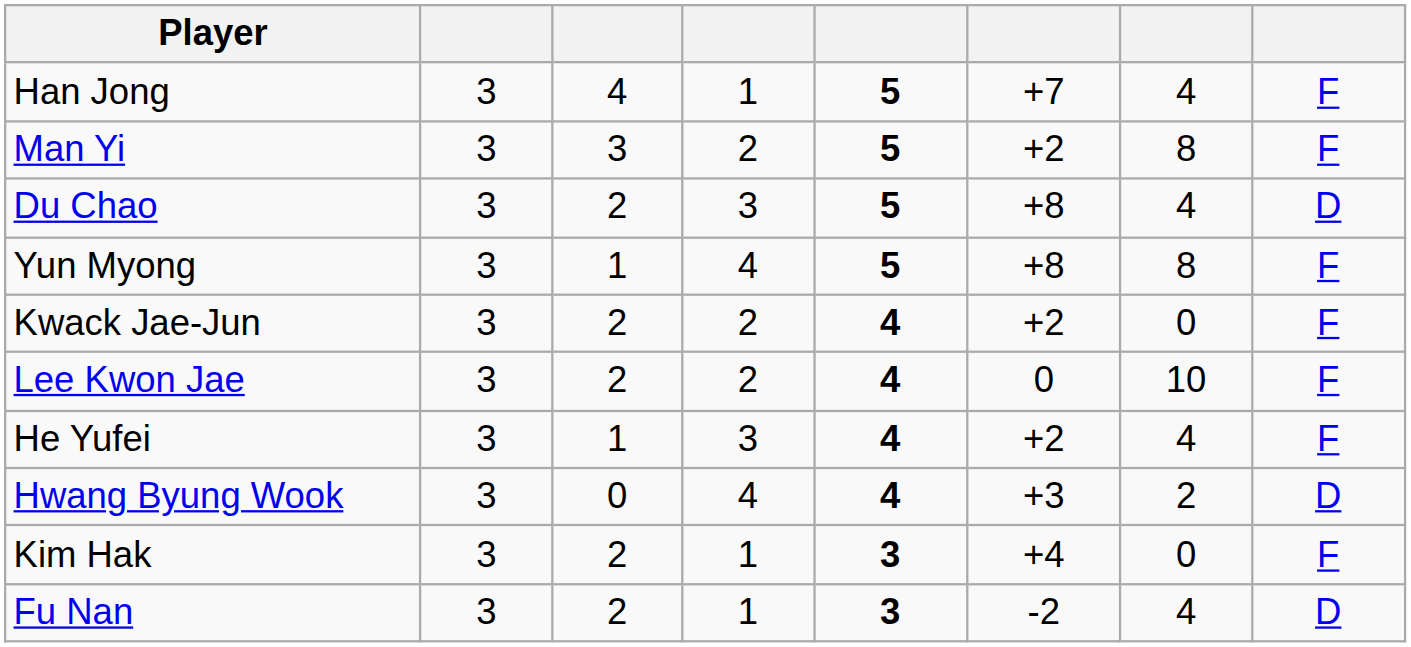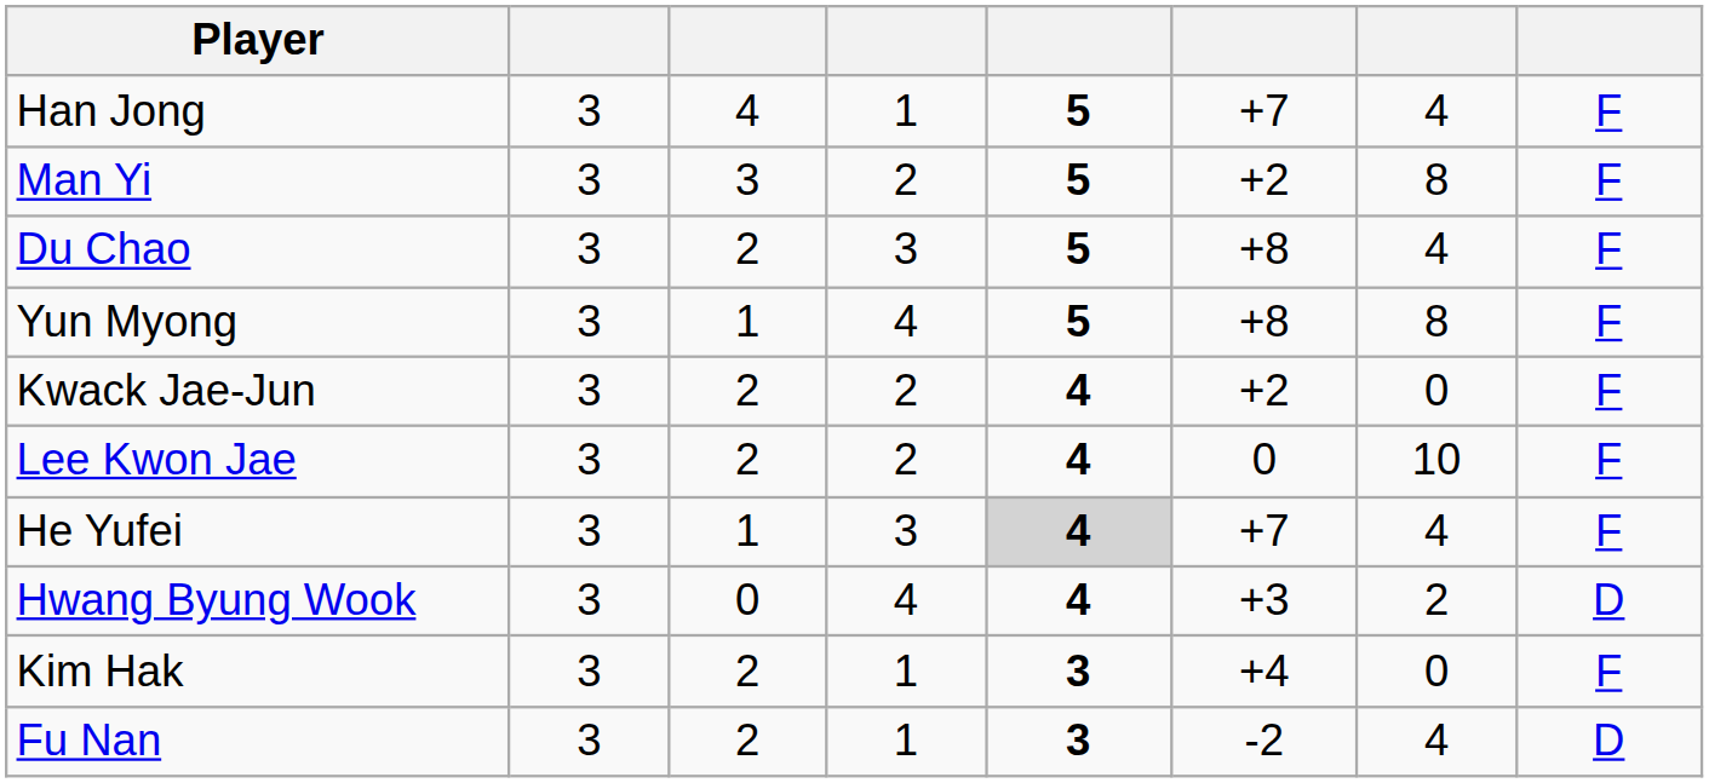 <table class="wikitable sortable" style="text-align:center;">
 <tr>
 <th width="175px">Player</th>
 <th width="50px"></th>
 <th width="50px"></th>
 <th width="50px"></th>
 <th width="60px"></th>
 <th width="60px"></th>
 <th width="50px"></th>
 <th width="60px"></th>
 </tr>
 <tr>
 <td style="text-align:left;"> Han Jong</td>
 <td>3</td>
 <td>4</td>
 <td>1</td>
 <td><strong>5</strong></td>
 <td>+7</td>
 <td>4</td>
 <td><a href='#'>F</a></td>
 </tr>
 <tr>
 <td style="text-align:left;"> <a href='#'>Man Yi</a></td>
 <td>3</td>
 <td>3</td>
 <td>2</td>
 <td><strong>5</strong></td>
 <td>+2</td>
 <td>8</td>
 <td><a href='#'>F</a></td>
 </tr>
 <tr>
 <td style="text-align:left;"> <a href='#'>Du Chao</a></td>
 <td>3</td>
 <td>2</td>
 <td>3</td>
 <td><strong>5</strong></td>
 <td>+8</td>
 <td>4</td>
-<td><a href='#'>D</a></td>
+<td><a href='#'>F</a></td>
 </tr>
 <tr>
 <td style="text-align:left;"> Yun Myong</td>
 <td>3</td>
 <td>1</td>
 <td>4</td>
 <td><strong>5</strong></td>
 <td>+8</td>
 <td>8</td>
 <td><a href='#'>F</a></td>
 </tr>
 <tr>
 <td style="text-align:left;"> Kwack Jae-Jun</td>
 <td>3</td>
 <td>2</td>
 <td>2</td>
 <td><strong>4</strong></td>
 <td>+2</td>
 <td>0</td>
 <td><a href='#'>F</a></td>
 </tr>
 <tr>
 <td style="text-align:left;"> <a href='#'>Lee Kwon Jae</a></td>
 <td>3</td>
 <td>2</td>
 <td>2</td>
 <td><strong>4</strong></td>
 <td>0</td>
 <td>10</td>
 <td><a href='#'>F</a></td>
 </tr>
 <tr>
 <td style="text-align:left;"> He Yufei</td>
 <td>3</td>
 <td>1</td>
 <td>3</td>
-<td><strong>4</strong></td>
-<td>+2</td>
+<td style="background: lightgrey;"><strong>4</strong></td>
+<td>+7</td>
 <td>4</td>
 <td><a href='#'>F</a></td>
 </tr>
 <tr>
 <td style="text-align:left;"> <a href='#'>Hwang Byung Wook</a></td>
 <td>3</td>
 <td>0</td>
 <td>4</td>
 <td><strong>4</strong></td>
 <td>+3</td>
 <td>2</td>
 <td><a href='#'>D</a></td>
 </tr>
 <tr>
 <td style="text-align:left;"> Kim Hak</td>
 <td>3</td>
 <td>2</td>
 <td>1</td>
 <td><strong>3</strong></td>
 <td>+4</td>
 <td>0</td>
 <td><a href='#'>F</a></td>
 </tr>
 <tr>
 <td style="text-align:left;"> <a href='#'>Fu Nan</a></td>
 <td>3</td>
 <td>2</td>
 <td>1</td>
 <td><strong>3</strong></td>
 <td>-2</td>
 <td>4</td>
 <td><a href='#'>D</a></td>
 </tr>
 </table>
